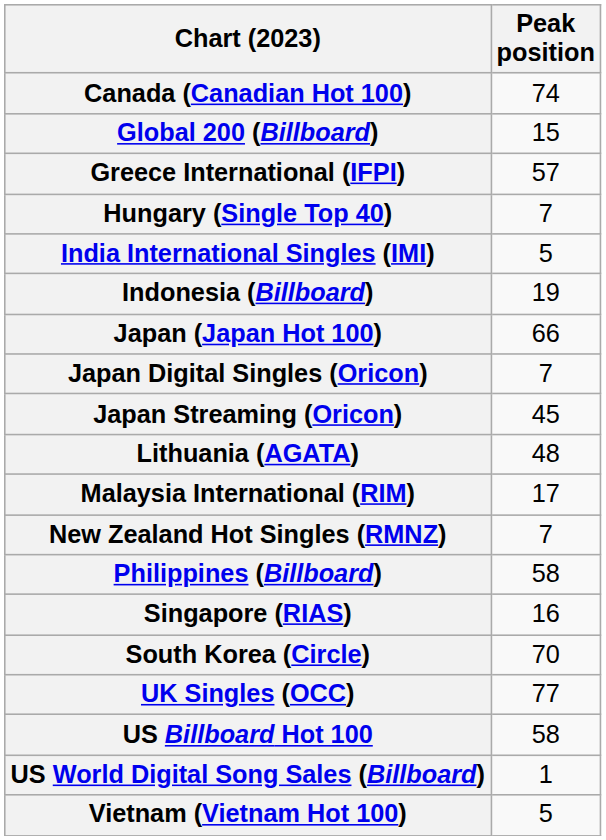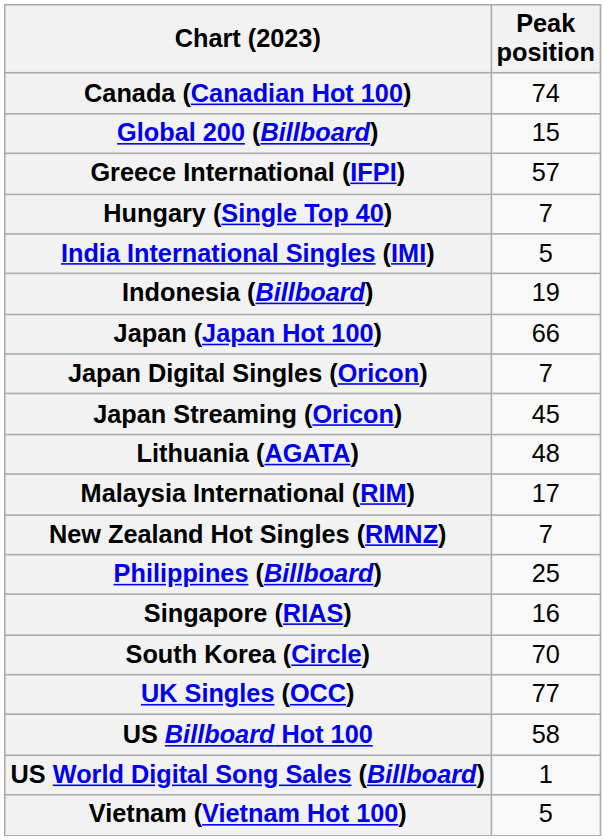 <table class="wikitable sortable plainrowheaders" style="text-align:center">
 <tr>
 <th scope="col">Chart (2023)</th>
 <th scope="col">Peak<br>position</th>
 </tr>
 <tr>
 <th scope="row">Canada (<a href='#'>Canadian Hot 100</a>)</th>
 <td>74</td>
 </tr>
 <tr>
 <th scope="row"><a href='#'>Global 200</a> (<em><a href='#'>Billboard</a></em>)</th>
 <td>15</td>
 </tr>
 <tr>
 <th scope="row">Greece International (<a href='#'>IFPI</a>)</th>
 <td>57</td>
 </tr>
 <tr>
 <th scope="row">Hungary (<a href='#'>Single Top 40</a>)</th>
 <td>7</td>
 </tr>
 <tr>
 <th scope="row"><a href='#'>India International Singles</a> (<a href='#'>IMI</a>)</th>
 <td>5</td>
 </tr>
 <tr>
 <th scope="row">Indonesia (<em><a href='#'>Billboard</a></em>)</th>
 <td>19</td>
 </tr>
 <tr>
 <th scope="row">Japan (<a href='#'>Japan Hot 100</a>)</th>
 <td>66</td>
 </tr>
 <tr>
 <th scope="row">Japan Digital Singles (<a href='#'>Oricon</a>)</th>
 <td>7</td>
 </tr>
 <tr>
 <th scope="row">Japan Streaming (<a href='#'>Oricon</a>)</th>
 <td>45</td>
 </tr>
 <tr>
 <th scope="row">Lithuania (<a href='#'>AGATA</a>)</th>
 <td>48</td>
 </tr>
 <tr>
 <th scope="row">Malaysia International (<a href='#'>RIM</a>)</th>
 <td>17</td>
 </tr>
 <tr>
 <th scope="row">New Zealand Hot Singles (<a href='#'>RMNZ</a>)</th>
 <td>7</td>
 </tr>
 <tr>
 <th scope="row"><a href='#'>Philippines</a> (<em><a href='#'>Billboard</a></em>)</th>
-<td>58</td>
+<td>25</td>
 </tr>
 <tr>
 <th scope="row">Singapore (<a href='#'>RIAS</a>)</th>
 <td>16</td>
 </tr>
 <tr>
 <th scope="row">South Korea (<a href='#'>Circle</a>)</th>
 <td>70</td>
 </tr>
 <tr>
 <th scope="row"><a href='#'>UK Singles</a> (<a href='#'>OCC</a>)</th>
 <td>77</td>
 </tr>
 <tr>
 <th scope="row">US <a href='#'><em>Billboard</em> Hot 100</a></th>
 <td>58</td>
 </tr>
 <tr>
 <th scope="row">US <a href='#'>World Digital Song Sales</a> (<em><a href='#'>Billboard</a></em>)</th>
 <td>1</td>
 </tr>
 <tr>
 <th scope="row">Vietnam (<a href='#'>Vietnam Hot 100</a>)</th>
 <td>5</td>
 </tr>
 </table>
